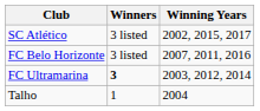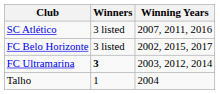 <table class="wikitable">
 <tr>
 <th>Club</th>
 <th>Winners</th>
 <th>Winning Years</th>
 </tr>
 <tr>
 <td><a href='#'>SC Atlético</a></td>
 <td>3 listed</td>
-<td>2002, 2015, 2017</td>
+<td>2007, 2011, 2016</td>
 </tr>
 <tr>
 <td><a href='#'>FC Belo Horizonte</a></td>
 <td>3 listed</td>
-<td>2007, 2011, 2016</td>
+<td>2002, 2015, 2017</td>
 </tr>
 <tr>
 <td><a href='#'>FC Ultramarina</a></td>
 <td><strong>3</strong></td>
 <td>2003, 2012, 2014</td>
 </tr>
 <tr>
 <td>Talho</td>
 <td>1</td>
 <td>2004</td>
 </tr>
 </table>
